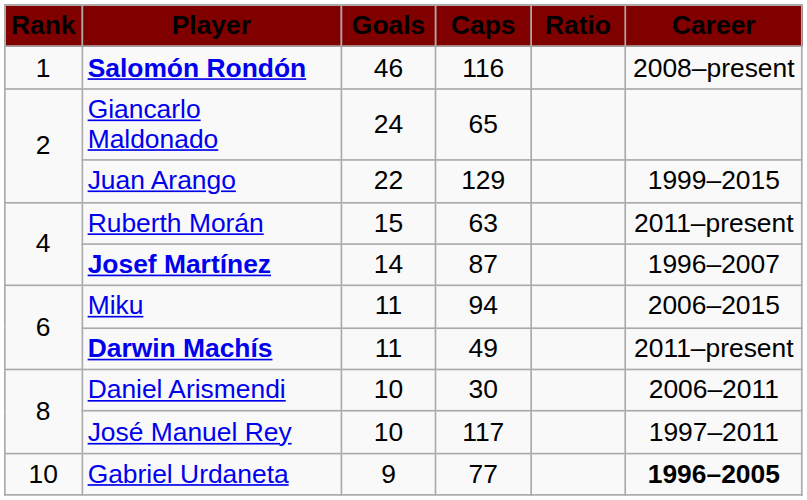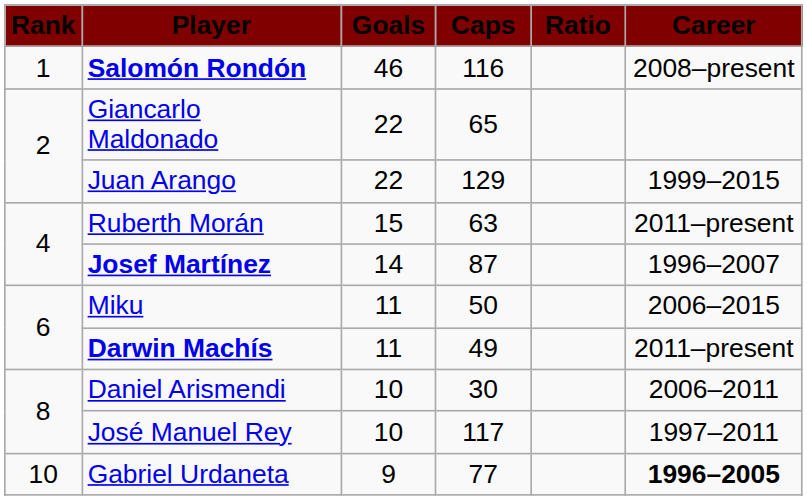 <table class="wikitable sortable" style="text-align:center;">
 <tr>
 <th style="background:#800000" width="30"><span>Rank</span></th>
 <th style="background:#800000"width="150"><span>Player</span></th>
 <th style="background:#800000"width="50"><span>Goals</span></th>
 <th style="background:#800000"width="50"><span>Caps</span></th>
 <th style="background:#800000"width="50"><span>Ratio</span></th>
 <th style="background:#800000"width="100"><span>Career</span></th>
 </tr>
 <tr>
 <td>1</td>
 <td align=left><strong><a href='#'>Salomón Rondón</a></strong></td>
 <td>46</td>
 <td>116</td>
 <td></td>
 <td>2008–present</td>
 </tr>
 <tr>
 <td rowspan=2>2</td>
 <td align=left><a href='#'>Giancarlo Maldonado</a></td>
-<td>24</td>
+<td>22</td>
 <td>65</td>
 <td></td>
 <td></td>
 </tr>
 <tr>
 <td align=left><a href='#'>Juan Arango</a></td>
 <td>22</td>
 <td>129</td>
 <td></td>
 <td>1999–2015</td>
 </tr>
 <tr>
 <td rowspan=2>4</td>
 <td align=left><a href='#'>Ruberth Morán</a></td>
 <td>15</td>
 <td>63</td>
 <td></td>
 <td>2011–present</td>
 </tr>
 <tr>
 <td align=left><strong><a href='#'>Josef Martínez</a></strong></td>
 <td>14</td>
 <td>87</td>
 <td></td>
 <td>1996–2007</td>
 </tr>
 <tr>
 <td rowspan=2>6</td>
 <td align=left><a href='#'>Miku</a></td>
 <td>11</td>
-<td>94</td>
+<td>50</td>
 <td></td>
 <td>2006–2015</td>
 </tr>
 <tr>
 <td align=left><strong><a href='#'>Darwin Machís</a></strong></td>
 <td>11</td>
 <td>49</td>
 <td></td>
 <td>2011–present</td>
 </tr>
 <tr>
 <td rowspan=2>8</td>
 <td align=left><a href='#'>Daniel Arismendi</a></td>
 <td>10</td>
 <td>30</td>
 <td></td>
 <td>2006–2011</td>
 </tr>
 <tr>
 <td align=left><a href='#'>José Manuel Rey</a></td>
 <td>10</td>
 <td>117</td>
 <td></td>
 <td>1997–2011</td>
 </tr>
 <tr>
 <td>10</td>
 <td align=left><a href='#'>Gabriel Urdaneta</a></td>
 <td>9</td>
 <td>77</td>
 <td></td>
 <td><strong>1996–2005</strong></td>
 </tr>
 </table>
